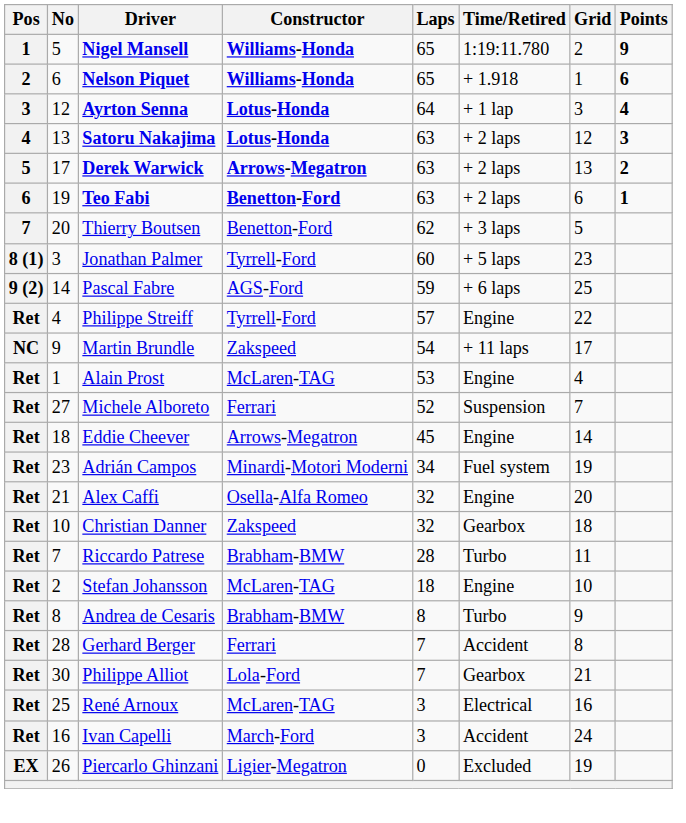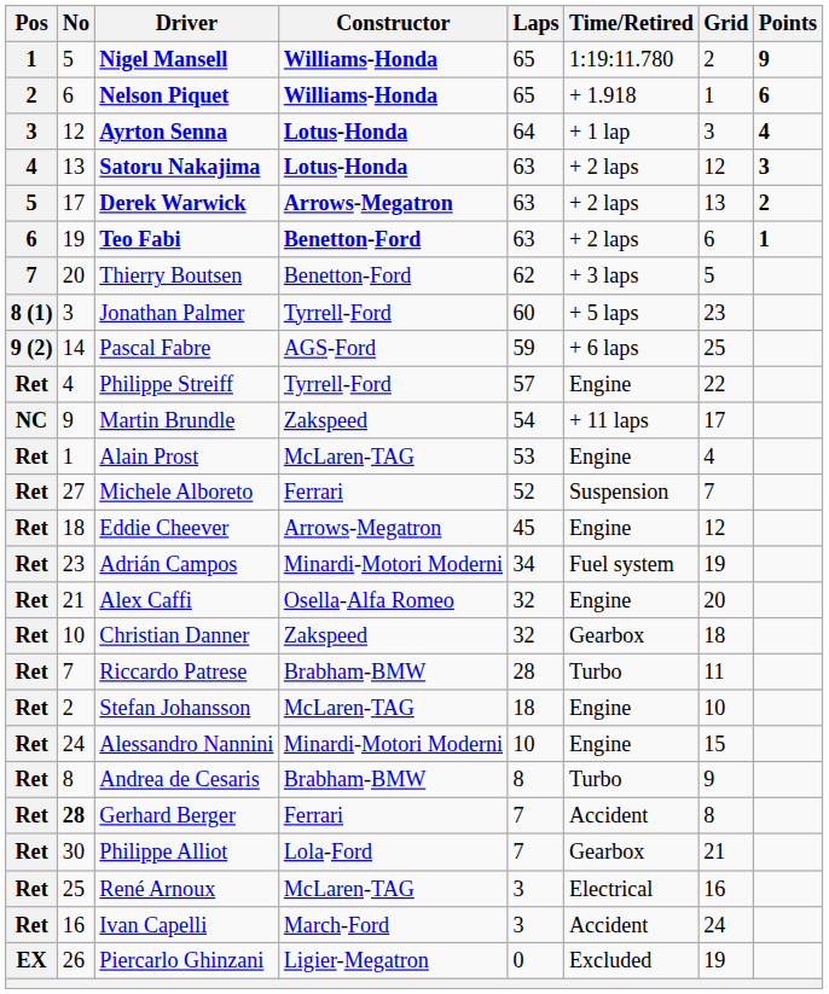 <table class="wikitable sortable" style="font-size: 95%;">
 <tr>
 <th>Pos</th>
 <th>No</th>
 <th>Driver</th>
 <th>Constructor</th>
 <th>Laps</th>
 <th>Time/Retired</th>
 <th>Grid</th>
 <th>Points</th>
 </tr>
 <tr>
 <th>1</th>
 <td>5</td>
 <td> <strong><a href='#'>Nigel Mansell</a></strong></td>
 <td><strong><a href='#'>Williams</a>-<a href='#'>Honda</a></strong></td>
 <td>65</td>
 <td>1:19:11.780</td>
 <td>2</td>
 <td><strong>9</strong></td>
 </tr>
 <tr>
 <th>2</th>
 <td>6</td>
 <td> <strong><a href='#'>Nelson Piquet</a></strong></td>
 <td><strong><a href='#'>Williams</a>-<a href='#'>Honda</a></strong></td>
 <td>65</td>
 <td>+ 1.918</td>
 <td>1</td>
 <td><strong>6</strong></td>
 </tr>
 <tr>
 <th>3</th>
 <td>12</td>
 <td> <strong><a href='#'>Ayrton Senna</a></strong></td>
 <td><strong><a href='#'>Lotus</a>-<a href='#'>Honda</a></strong></td>
 <td>64</td>
 <td>+ 1 lap</td>
 <td>3</td>
 <td><strong>4</strong></td>
 </tr>
 <tr>
 <th>4</th>
 <td>13</td>
 <td> <strong><a href='#'>Satoru Nakajima</a></strong></td>
 <td><strong><a href='#'>Lotus</a>-<a href='#'>Honda</a></strong></td>
 <td>63</td>
 <td>+ 2 laps</td>
 <td>12</td>
 <td><strong>3</strong></td>
 </tr>
 <tr>
 <th>5</th>
 <td>17</td>
 <td> <strong><a href='#'>Derek Warwick</a></strong></td>
 <td><strong><a href='#'>Arrows</a>-<a href='#'>Megatron</a></strong></td>
 <td>63</td>
 <td>+ 2 laps</td>
 <td>13</td>
 <td><strong>2</strong></td>
 </tr>
 <tr>
 <th>6</th>
 <td>19</td>
 <td> <strong><a href='#'>Teo Fabi</a></strong></td>
 <td><strong><a href='#'>Benetton</a>-<a href='#'>Ford</a></strong></td>
 <td>63</td>
 <td>+ 2 laps</td>
 <td>6</td>
 <td><strong>1</strong></td>
 </tr>
 <tr>
 <th>7</th>
 <td>20</td>
 <td> <a href='#'>Thierry Boutsen</a></td>
 <td><a href='#'>Benetton</a>-<a href='#'>Ford</a></td>
 <td>62</td>
 <td>+ 3 laps</td>
 <td>5</td>
 <td> </td>
 </tr>
 <tr>
 <th>8 (1)</th>
 <td>3</td>
 <td> <a href='#'>Jonathan Palmer</a></td>
 <td><a href='#'>Tyrrell</a>-<a href='#'>Ford</a></td>
 <td>60</td>
 <td>+ 5 laps</td>
 <td>23</td>
 <td> </td>
 </tr>
 <tr>
 <th>9 (2)</th>
 <td>14</td>
 <td> <a href='#'>Pascal Fabre</a></td>
 <td><a href='#'>AGS</a>-<a href='#'>Ford</a></td>
 <td>59</td>
 <td>+ 6 laps</td>
 <td>25</td>
 <td> </td>
 </tr>
 <tr>
 <th>Ret</th>
 <td>4</td>
 <td> <a href='#'>Philippe Streiff</a></td>
 <td><a href='#'>Tyrrell</a>-<a href='#'>Ford</a></td>
 <td>57</td>
 <td>Engine</td>
 <td>22</td>
 <td> </td>
 </tr>
 <tr>
 <th>NC</th>
 <td>9</td>
 <td> <a href='#'>Martin Brundle</a></td>
 <td><a href='#'>Zakspeed</a></td>
 <td>54</td>
 <td>+ 11 laps</td>
 <td>17</td>
 <td> </td>
 </tr>
 <tr>
 <th>Ret</th>
 <td>1</td>
 <td> <a href='#'>Alain Prost</a></td>
 <td><a href='#'>McLaren</a>-<a href='#'>TAG</a></td>
 <td>53</td>
 <td>Engine</td>
 <td>4</td>
 <td> </td>
 </tr>
 <tr>
 <th>Ret</th>
 <td>27</td>
 <td> <a href='#'>Michele Alboreto</a></td>
 <td><a href='#'>Ferrari</a></td>
 <td>52</td>
 <td>Suspension</td>
 <td>7</td>
 <td> </td>
 </tr>
 <tr>
 <th>Ret</th>
 <td>18</td>
 <td> <a href='#'>Eddie Cheever</a></td>
 <td><a href='#'>Arrows</a>-<a href='#'>Megatron</a></td>
 <td>45</td>
 <td>Engine</td>
-<td>14</td>
+<td>12</td>
 <td> </td>
 </tr>
 <tr>
 <th>Ret</th>
 <td>23</td>
 <td> <a href='#'>Adrián Campos</a></td>
 <td><a href='#'>Minardi</a>-<a href='#'>Motori Moderni</a></td>
 <td>34</td>
 <td>Fuel system</td>
 <td>19</td>
 <td> </td>
 </tr>
 <tr>
 <th>Ret</th>
 <td>21</td>
 <td> <a href='#'>Alex Caffi</a></td>
 <td><a href='#'>Osella</a>-<a href='#'>Alfa Romeo</a></td>
 <td>32</td>
 <td>Engine</td>
 <td>20</td>
 <td> </td>
 </tr>
 <tr>
 <th>Ret</th>
 <td>10</td>
 <td> <a href='#'>Christian Danner</a></td>
 <td><a href='#'>Zakspeed</a></td>
 <td>32</td>
 <td>Gearbox</td>
 <td>18</td>
 <td> </td>
 </tr>
 <tr>
 <th>Ret</th>
 <td>7</td>
 <td> <a href='#'>Riccardo Patrese</a></td>
 <td><a href='#'>Brabham</a>-<a href='#'>BMW</a></td>
 <td>28</td>
 <td>Turbo</td>
 <td>11</td>
 <td> </td>
 </tr>
 <tr>
 <th>Ret</th>
 <td>2</td>
 <td> <a href='#'>Stefan Johansson</a></td>
 <td><a href='#'>McLaren</a>-<a href='#'>TAG</a></td>
 <td>18</td>
 <td>Engine</td>
 <td>10</td>
 <td> </td>
 </tr>
 <tr>
 <th>Ret</th>
+<td>24</td>
+<td> <a href='#'>Alessandro Nannini</a></td>
+<td><a href='#'>Minardi</a>-<a href='#'>Motori Moderni</a></td>
+<td>10</td>
+<td>Engine</td>
+<td>15</td>
+<td> </td>
+</tr>
+<tr>
+<th>Ret</th>
 <td>8</td>
 <td> <a href='#'>Andrea de Cesaris</a></td>
 <td><a href='#'>Brabham</a>-<a href='#'>BMW</a></td>
 <td>8</td>
 <td>Turbo</td>
 <td>9</td>
 <td> </td>
 </tr>
 <tr>
 <th>Ret</th>
-<td>28</td>
+<td><strong>28</strong></td>
 <td> <a href='#'>Gerhard Berger</a></td>
 <td><a href='#'>Ferrari</a></td>
 <td>7</td>
 <td>Accident</td>
 <td>8</td>
 <td> </td>
 </tr>
 <tr>
 <th>Ret</th>
 <td>30</td>
 <td> <a href='#'>Philippe Alliot</a></td>
 <td><a href='#'>Lola</a>-<a href='#'>Ford</a></td>
 <td>7</td>
 <td>Gearbox</td>
 <td>21</td>
 <td> </td>
 </tr>
 <tr>
 <th>Ret</th>
 <td>25</td>
 <td> <a href='#'>René Arnoux</a></td>
 <td><a href='#'>McLaren</a>-<a href='#'>TAG</a></td>
 <td>3</td>
 <td>Electrical</td>
 <td>16</td>
 <td> </td>
 </tr>
 <tr>
 <th>Ret</th>
 <td>16</td>
 <td> <a href='#'>Ivan Capelli</a></td>
 <td><a href='#'>March</a>-<a href='#'>Ford</a></td>
 <td>3</td>
 <td>Accident</td>
 <td>24</td>
 <td> </td>
 </tr>
 <tr>
 <th><strong>EX</strong></th>
 <td>26</td>
 <td> <a href='#'>Piercarlo Ghinzani</a></td>
 <td><a href='#'>Ligier</a>-<a href='#'>Megatron</a></td>
 <td>0</td>
 <td>Excluded</td>
 <td>19</td>
 <td> </td>
 </tr>
 <tr>
 <th colspan="8"></th>
 </tr>
 </table>
